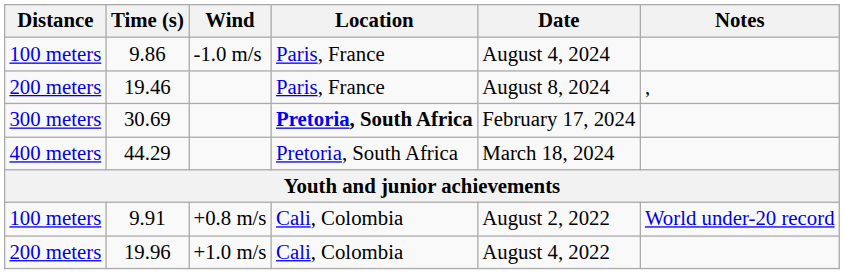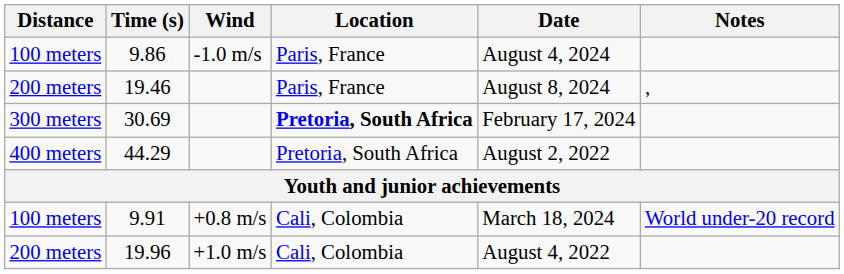 <table class="wikitable">
 <tr>
 <th>Distance</th>
 <th>Time (s)</th>
 <th>Wind</th>
 <th>Location</th>
 <th>Date</th>
 <th>Notes</th>
 </tr>
 <tr>
 <td><a href='#'>100 meters</a></td>
 <td style="text-align:center;">9.86</td>
 <td>-1.0 m/s</td>
 <td><a href='#'>Paris</a>, France</td>
 <td>August 4, 2024</td>
 <td><strong></strong></td>
 </tr>
 <tr>
 <td><a href='#'>200 meters</a></td>
 <td style="text-align:center;">19.46</td>
 <td></td>
 <td><a href='#'>Paris</a>, France</td>
 <td>August 8, 2024</td>
 <td><strong></strong>, <strong></strong></td>
 </tr>
 <tr>
 <td><a href='#'>300 meters</a></td>
 <td style="text-align:center;">30.69</td>
 <td></td>
 <td><strong><a href='#'>Pretoria</a>, South Africa</strong></td>
 <td>February 17, 2024</td>
 <td><strong></strong></td>
 </tr>
 <tr>
 <td><a href='#'>400 meters</a></td>
 <td style="text-align:center;">44.29</td>
 <td></td>
 <td><a href='#'>Pretoria</a>, South Africa</td>
-<td>March 18, 2024</td>
+<td>August 2, 2022</td>
 <td></td>
 </tr>
 <tr>
 <th colspan=6>Youth and junior achievements</th>
 </tr>
 <tr>
 <td><a href='#'>100 meters</a></td>
 <td style="text-align:center;">9.91</td>
 <td>+0.8 m/s</td>
 <td><a href='#'>Cali</a>, Colombia</td>
-<td>August 2, 2022</td>
+<td>March 18, 2024</td>
 <td><a href='#'>World under-20 record</a></td>
 </tr>
 <tr>
 <td><a href='#'>200 meters</a></td>
 <td style="text-align:center;">19.96</td>
 <td>+1.0 m/s</td>
 <td><a href='#'>Cali</a>, Colombia</td>
 <td>August 4, 2022</td>
 <td><strong></strong></td>
 </tr>
 </table>
